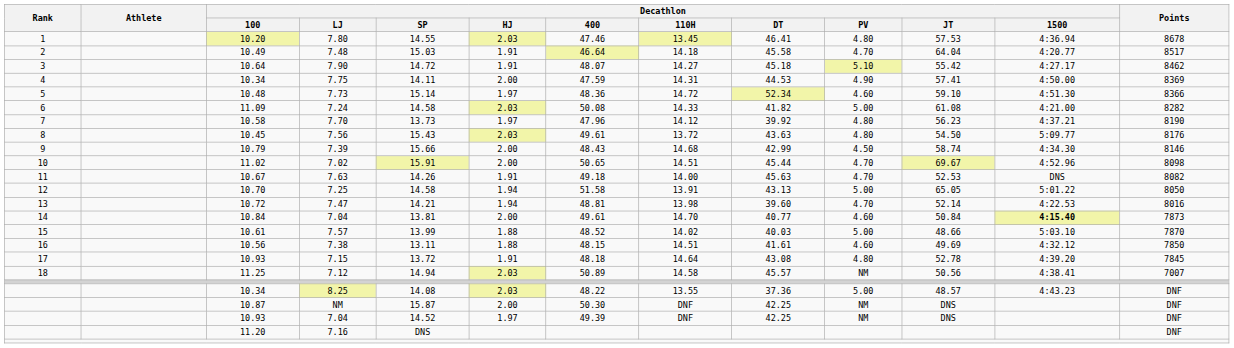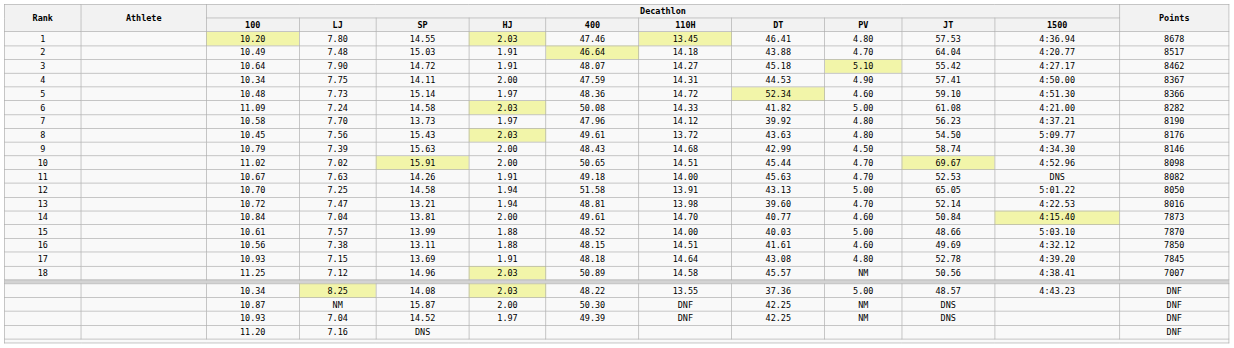 <table width="95%" class="wikitable sortable" style=" text-align:center; font-size:100%;">
 <tr>
 <th rowspan="2">Rank</th>
 <th rowspan="2" class=unsortable>Athlete</th>
 <th colspan="10">Decathlon</th>
 <th rowspan="2">Points</th>
 </tr>
 <tr>
 <th>100</th>
 <th>LJ</th>
 <th>SP</th>
 <th>HJ</th>
 <th>400</th>
 <th>110H</th>
 <th>DT</th>
 <th>PV</th>
 <th>JT</th>
 <th>1500</th>
 </tr>
 <tr>
 <td>1</td>
 <td align="left"></td>
 <td bgcolor="#f2f5a9">10.20</td>
 <td>7.80</td>
 <td>14.55</td>
 <td bgcolor="#f2f5a9">2.03</td>
 <td>47.46</td>
 <td bgcolor="#f2f5a9">13.45</td>
 <td>46.41</td>
 <td>4.80</td>
 <td>57.53</td>
 <td>4:36.94</td>
 <td>8678 </td>
 </tr>
 <tr>
 <td>2</td>
 <td align="left"></td>
 <td>10.49</td>
 <td>7.48</td>
 <td>15.03</td>
 <td>1.91</td>
 <td bgcolor="#f2f5a9">46.64</td>
 <td>14.18</td>
-<td>45.58</td>
+<td>43.88</td>
 <td>4.70</td>
 <td>64.04</td>
 <td>4:20.77</td>
 <td>8517 </td>
 </tr>
 <tr>
 <td>3</td>
 <td align="left"></td>
 <td>10.64</td>
 <td>7.90</td>
 <td>14.72</td>
 <td>1.91</td>
 <td>48.07</td>
 <td>14.27</td>
 <td>45.18</td>
 <td bgcolor="#f2f5a9">5.10</td>
 <td>55.42</td>
 <td>4:27.17</td>
 <td>8462 </td>
 </tr>
 <tr>
 <td>4</td>
 <td align="left"></td>
 <td>10.34</td>
 <td>7.75</td>
 <td>14.11</td>
 <td>2.00</td>
 <td>47.59</td>
 <td>14.31</td>
 <td>44.53</td>
 <td>4.90</td>
 <td>57.41</td>
 <td>4:50.00</td>
-<td>8369 </td>
+<td>8367 </td>
 </tr>
 <tr>
 <td>5</td>
 <td align="left"></td>
 <td>10.48</td>
 <td>7.73</td>
 <td>15.14</td>
 <td>1.97</td>
 <td>48.36</td>
 <td>14.72</td>
 <td bgcolor="#f2f5a9">52.34</td>
 <td>4.60</td>
 <td>59.10</td>
 <td>4:51.30</td>
 <td>8366 </td>
 </tr>
 <tr>
 <td>6</td>
 <td align="left"></td>
 <td>11.09</td>
 <td>7.24</td>
 <td>14.58</td>
 <td bgcolor="#f2f5a9">2.03</td>
 <td>50.08</td>
 <td>14.33</td>
 <td>41.82</td>
 <td>5.00</td>
 <td>61.08</td>
 <td>4:21.00</td>
 <td>8282 </td>
 </tr>
 <tr>
 <td>7</td>
 <td align="left"></td>
 <td>10.58</td>
 <td>7.70</td>
 <td>13.73</td>
 <td>1.97</td>
 <td>47.96</td>
 <td>14.12</td>
 <td>39.92</td>
 <td>4.80</td>
 <td>56.23</td>
 <td>4:37.21</td>
 <td>8190 </td>
 </tr>
 <tr>
 <td>8</td>
 <td align="left"></td>
 <td>10.45</td>
 <td>7.56</td>
 <td>15.43</td>
 <td bgcolor="#f2f5a9">2.03</td>
 <td>49.61</td>
 <td>13.72</td>
 <td>43.63</td>
 <td>4.80</td>
 <td>54.50</td>
 <td>5:09.77</td>
 <td>8176 </td>
 </tr>
 <tr>
 <td>9</td>
 <td align="left"></td>
 <td>10.79</td>
 <td>7.39</td>
-<td>15.66</td>
+<td>15.63</td>
 <td>2.00</td>
 <td>48.43</td>
 <td>14.68</td>
 <td>42.99</td>
 <td>4.50</td>
 <td>58.74</td>
 <td>4:34.30</td>
 <td>8146 </td>
 </tr>
 <tr>
 <td>10</td>
 <td align="left"></td>
 <td>11.02</td>
 <td>7.02</td>
 <td bgcolor="#f2f5a9">15.91</td>
 <td>2.00</td>
 <td>50.65</td>
 <td>14.51</td>
 <td>45.44</td>
 <td>4.70</td>
 <td bgcolor="#f2f5a9">69.67</td>
 <td>4:52.96</td>
 <td>8098 </td>
 </tr>
 <tr>
 <td>11</td>
 <td align="left"></td>
 <td>10.67</td>
 <td>7.63</td>
 <td>14.26</td>
 <td>1.91</td>
 <td>49.18</td>
 <td>14.00</td>
 <td>45.63</td>
 <td>4.70</td>
 <td>52.53</td>
 <td>DNS</td>
 <td>8082</td>
 </tr>
 <tr>
 <td>12</td>
 <td align="left"></td>
 <td>10.70</td>
 <td>7.25</td>
 <td>14.58</td>
 <td>1.94</td>
 <td>51.58</td>
 <td>13.91</td>
 <td>43.13</td>
 <td>5.00</td>
 <td>65.05</td>
 <td>5:01.22</td>
 <td>8050 </td>
 </tr>
 <tr>
 <td>13</td>
 <td align="left"></td>
 <td>10.72</td>
 <td>7.47</td>
-<td>14.21</td>
+<td>13.21</td>
 <td>1.94</td>
 <td>48.81</td>
 <td>13.98</td>
 <td>39.60</td>
 <td>4.70</td>
 <td>52.14</td>
 <td>4:22.53</td>
 <td>8016 </td>
 </tr>
 <tr>
 <td>14</td>
 <td align="left"></td>
 <td>10.84</td>
 <td>7.04</td>
 <td>13.81</td>
 <td>2.00</td>
 <td>49.61</td>
 <td>14.70</td>
 <td>40.77</td>
 <td>4.60</td>
 <td>50.84</td>
-<td bgcolor="#f2f5a9"><strong>4:15.40</strong></td>
+<td bgcolor="#f2f5a9">4:15.40</td>
 <td>7873 </td>
 </tr>
 <tr>
 <td>15</td>
 <td align="left"></td>
 <td>10.61</td>
 <td>7.57</td>
 <td>13.99</td>
 <td>1.88</td>
 <td>48.52</td>
-<td>14.02</td>
+<td>14.00</td>
 <td>40.03</td>
 <td>5.00</td>
 <td>48.66</td>
 <td>5:03.10</td>
 <td>7870 </td>
 </tr>
 <tr>
 <td>16</td>
 <td align="left"></td>
 <td>10.56</td>
 <td>7.38</td>
 <td>13.11</td>
 <td>1.88</td>
 <td>48.15</td>
 <td>14.51</td>
 <td>41.61</td>
 <td>4.60</td>
 <td>49.69</td>
 <td>4:32.12</td>
 <td>7850 </td>
 </tr>
 <tr>
 <td>17</td>
 <td align="left"></td>
 <td>10.93</td>
 <td>7.15</td>
-<td>13.72</td>
+<td>13.69</td>
 <td>1.91</td>
 <td>48.18</td>
 <td>14.64</td>
 <td>43.08</td>
 <td>4.80</td>
 <td>52.78</td>
 <td>4:39.20</td>
 <td>7845 </td>
 </tr>
 <tr>
 <td>18</td>
 <td align="left"></td>
 <td>11.25</td>
 <td>7.12</td>
-<td>14.94</td>
+<td>14.96</td>
 <td bgcolor="#f2f5a9">2.03</td>
 <td>50.89</td>
 <td>14.58</td>
 <td>45.57</td>
 <td>NM</td>
 <td>50.56</td>
 <td>4:38.41</td>
 <td>7007 </td>
 </tr>
 <tr>
 <td bgcolor="lightgray" colspan="13"></td>
 </tr>
 <tr>
 <td></td>
 <td align="left"></td>
 <td>10.34</td>
 <td bgcolor="#f2f5a9">8.25</td>
 <td>14.08</td>
 <td bgcolor="#f2f5a9">2.03</td>
 <td>48.22</td>
 <td>13.55</td>
 <td>37.36</td>
 <td>5.00</td>
 <td>48.57</td>
 <td>4:43.23</td>
 <td>DNF</td>
 </tr>
 <tr>
 <td></td>
 <td align="left"></td>
 <td>10.87</td>
 <td>NM</td>
 <td>15.87</td>
 <td>2.00</td>
 <td>50.30</td>
 <td>DNF</td>
 <td>42.25</td>
 <td>NM</td>
 <td>DNS</td>
 <td></td>
 <td>DNF</td>
 </tr>
 <tr>
 <td></td>
 <td align="left"></td>
 <td>10.93</td>
 <td>7.04</td>
 <td>14.52</td>
 <td>1.97</td>
 <td>49.39</td>
 <td>DNF</td>
 <td>42.25</td>
 <td>NM</td>
 <td>DNS</td>
 <td></td>
 <td>DNF</td>
 </tr>
 <tr>
 <td></td>
 <td align="left"></td>
 <td>11.20</td>
 <td>7.16</td>
 <td>DNS</td>
 <td></td>
 <td></td>
 <td></td>
 <td></td>
 <td></td>
 <td></td>
 <td></td>
 <td>DNF</td>
 </tr>
 <tr>
 <td colspan="13"></td>
 </tr>
 </table>
